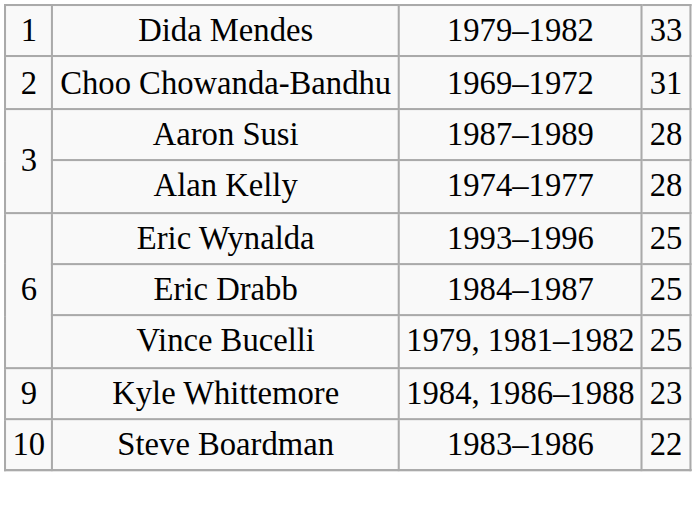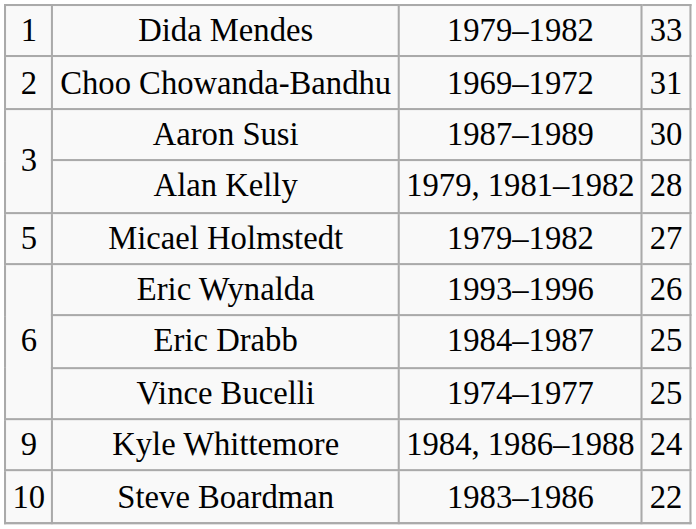 <table class="wikitable" style="text-align: center;">
 <tr>
 <td>1</td>
 <td>Dida Mendes</td>
 <td>1979–1982</td>
 <td>33</td>
 </tr>
 <tr>
 <td>2</td>
 <td>Choo Chowanda-Bandhu</td>
 <td>1969–1972</td>
 <td>31</td>
 </tr>
 <tr>
 <td rowspan="2">3</td>
 <td>Aaron Susi</td>
 <td>1987–1989</td>
+<td>30</td>
+</tr>
+<tr>
+<td>Alan Kelly</td>
+<td>1979, 1981–1982</td>
 <td>28</td>
 </tr>
 <tr>
-<td>Alan Kelly</td>
-<td>1974–1977</td>
-<td>28</td>
+<td>5</td>
+<td>Micael Holmstedt</td>
+<td>1979–1982</td>
+<td>27</td>
 </tr>
 <tr>
 <td rowspan="3">6</td>
 <td>Eric Wynalda</td>
 <td>1993–1996</td>
-<td>25</td>
+<td>26</td>
 </tr>
 <tr>
 <td>Eric Drabb</td>
 <td>1984–1987</td>
 <td>25</td>
 </tr>
 <tr>
 <td>Vince Bucelli</td>
-<td>1979, 1981–1982</td>
+<td>1974–1977</td>
 <td>25</td>
 </tr>
 <tr>
 <td>9</td>
 <td>Kyle Whittemore</td>
 <td>1984, 1986–1988</td>
-<td>23</td>
+<td>24</td>
 </tr>
 <tr>
 <td>10</td>
 <td>Steve Boardman</td>
 <td>1983–1986</td>
 <td>22</td>
 </tr>
 <tr>
 </tr>
 </table>
